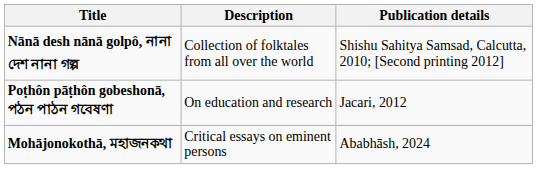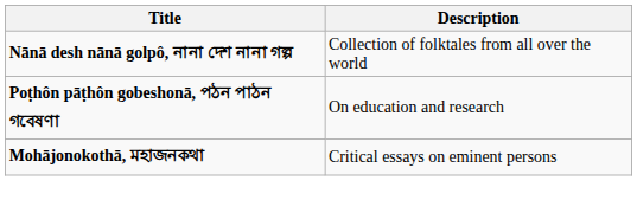 <table class="wikitable">
 <tr>
 <th>Title</th>
 <th>Description</th>
-<th>Publication details</th>
 </tr>
 <tr>
 <td><strong>Nānā desh nānā golpô, নানা দেশ নানা গল্প</strong></td>
 <td>Collection of folktales from all over the world</td>
-<td>Shishu Sahitya Samsad, Calcutta, 2010; [Second printing 2012]</td>
 </tr>
 <tr>
 <td><strong>Poṭhôn pāṭhôn gobeshonā, পঠন পাঠন গবেষণা</strong></td>
 <td>On education and research</td>
-<td>Jacari, 2012</td>
 </tr>
 <tr>
 <td><strong>Mohājonokothā, মহাজনকথা</strong></td>
 <td>Critical essays on eminent persons</td>
-<td>Ababhāsh, 2024</td>
 </tr>
 </table>
